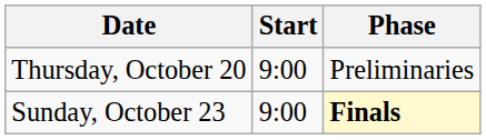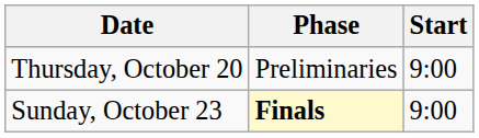 <table class=wikitable>
 <tr>
 <th>Date</th>
+<th>Phase</th>
 <th>Start</th>
-<th>Phase</th>
 </tr>
 <tr>
 <td>Thursday, October 20</td>
+<td>Preliminaries</td>
 <td>9:00</td>
-<td>Preliminaries</td>
 </tr>
 <tr>
 <td>Sunday, October 23</td>
+<td style=background:lemonchiffon><strong>Finals</strong></td>
 <td>9:00</td>
-<td style=background:lemonchiffon><strong>Finals</strong></td>
 </tr>
 </table>
